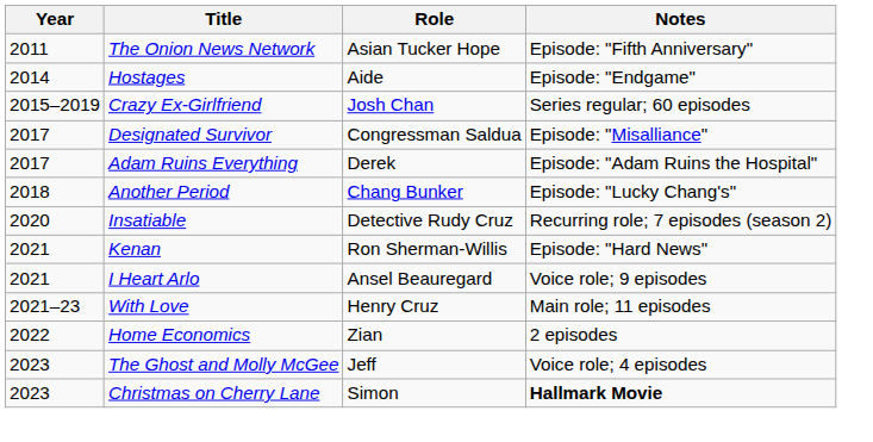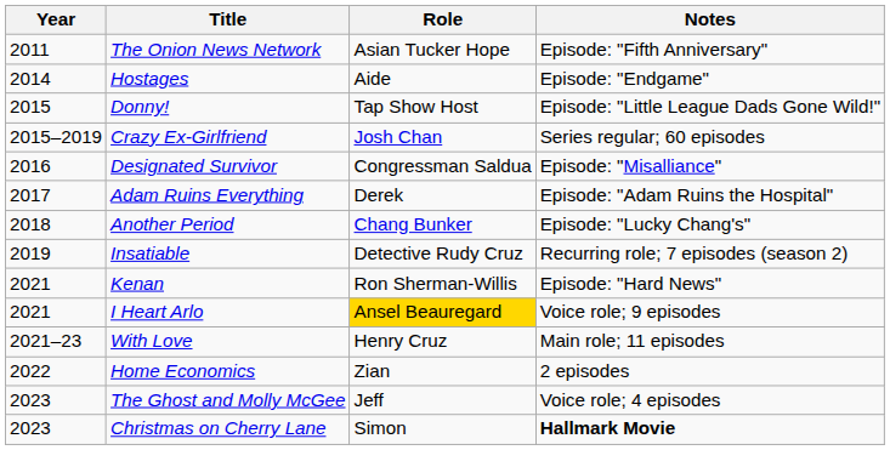 <table class="wikitable sortable">
 <tr>
 <th>Year</th>
 <th>Title</th>
 <th>Role</th>
 <th class="unsortable">Notes</th>
 </tr>
 <tr>
 <td>2011</td>
 <td><em><a href='#'>The Onion News Network</a></em></td>
 <td>Asian Tucker Hope</td>
 <td>Episode: "Fifth Anniversary"</td>
 </tr>
 <tr>
 <td>2014</td>
 <td><em><a href='#'>Hostages</a></em></td>
 <td>Aide</td>
 <td>Episode: "Endgame"</td>
 </tr>
 <tr>
+<td>2015</td>
+<td><em><a href='#'>Donny!</a></em></td>
+<td>Tap Show Host</td>
+<td>Episode: "Little League Dads Gone Wild!"</td>
+</tr>
+<tr>
 <td>2015–2019</td>
 <td><em><a href='#'>Crazy Ex-Girlfriend</a></em></td>
 <td><a href='#'>Josh Chan</a></td>
 <td>Series regular; 60 episodes</td>
 </tr>
 <tr>
-<td>2017</td>
+<td>2016</td>
 <td><em><a href='#'>Designated Survivor</a></em></td>
 <td>Congressman Saldua</td>
 <td>Episode: "<a href='#'>Misalliance</a>"</td>
 </tr>
 <tr>
 <td>2017</td>
 <td><em><a href='#'>Adam Ruins Everything</a></em></td>
 <td>Derek</td>
 <td>Episode: "Adam Ruins the Hospital"</td>
 </tr>
 <tr>
 <td>2018</td>
 <td><em><a href='#'>Another Period</a></em></td>
 <td><a href='#'>Chang Bunker</a></td>
 <td>Episode: "Lucky Chang's"</td>
 </tr>
 <tr>
-<td>2020</td>
+<td>2019</td>
 <td><em><a href='#'>Insatiable</a></em></td>
 <td>Detective Rudy Cruz</td>
 <td>Recurring role; 7 episodes (season 2)</td>
 </tr>
 <tr>
 <td>2021</td>
 <td><em><a href='#'>Kenan</a></em></td>
 <td>Ron Sherman-Willis</td>
 <td>Episode: "Hard News"</td>
 </tr>
 <tr>
 <td>2021</td>
 <td><em><a href='#'>I Heart Arlo</a></em></td>
-<td>Ansel Beauregard</td>
+<td style="background: gold;">Ansel Beauregard</td>
 <td>Voice role; 9 episodes</td>
 </tr>
 <tr>
 <td>2021–23</td>
 <td><em><a href='#'>With Love</a></em></td>
 <td>Henry Cruz</td>
 <td>Main role; 11 episodes</td>
 </tr>
 <tr>
 <td>2022</td>
 <td><em><a href='#'>Home Economics</a></em></td>
 <td>Zian</td>
 <td>2 episodes</td>
 </tr>
 <tr>
 <td>2023</td>
 <td><em><a href='#'>The Ghost and Molly McGee</a></em></td>
 <td>Jeff</td>
 <td>Voice role; 4 episodes</td>
 </tr>
 <tr>
 <td>2023</td>
 <td><em><a href='#'>Christmas on Cherry Lane</a></em></td>
 <td>Simon</td>
 <td><strong>Hallmark Movie</strong></td>
 </tr>
 </table>
